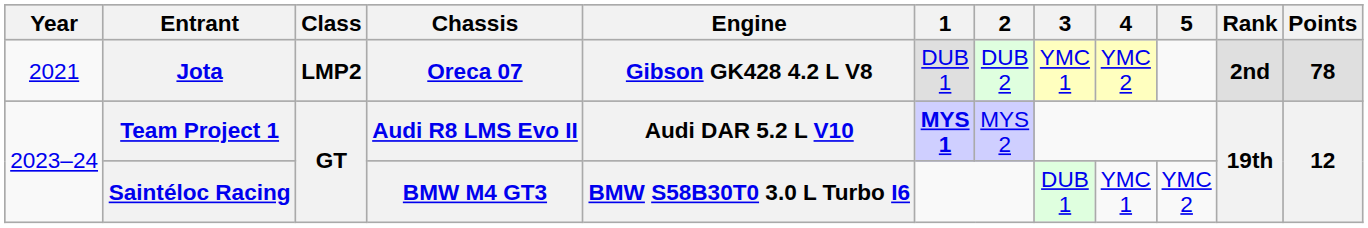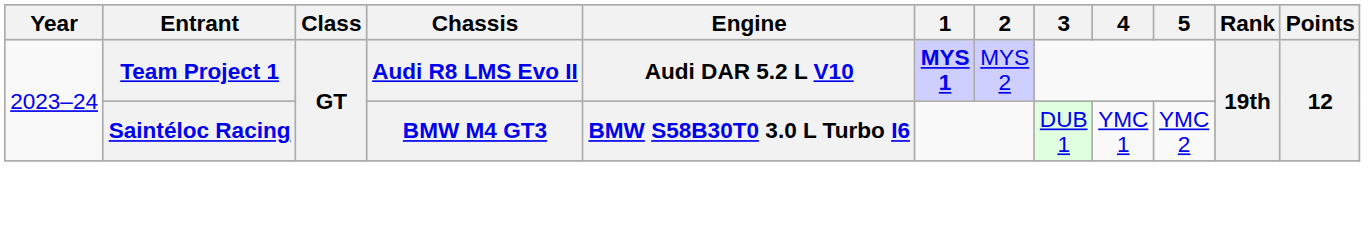 <table class="wikitable" style="text-align:center; font-size:85%">
 <tr>
 <th>Year</th>
 <th>Entrant</th>
 <th>Class</th>
 <th>Chassis</th>
 <th>Engine</th>
 <th>1</th>
 <th>2</th>
 <th>3</th>
 <th>4</th>
 <th>5</th>
 <th>Rank</th>
 <th>Points</th>
-</tr>
-<tr>
-<td><a href='#'>2021</a></td>
-<th nowrap><a href='#'>Jota</a></th>
-<th>LMP2</th>
-<th nowrap><a href='#'>Oreca 07</a></th>
-<th nowrap><a href='#'>Gibson</a> GK428 4.2 L V8</th>
-<td style="background:#DFDFDF;"><a href='#'>DUB<br>1</a><br></td>
-<td style="background:#DFFFDF;"><a href='#'>DUB<br>2</a><br></td>
-<td style="background:#FFFFBF;"><a href='#'>YMC<br>1</a><br></td>
-<td style="background:#FFFFBF;"><a href='#'>YMC<br>2</a><br></td>
-<td></td>
-<th style="background:#DFDFDF;">2nd</th>
-<th style="background:#DFDFDF;">78</th>
 </tr>
 <tr>
 <td rowspan="2" nowrap><a href='#'>2023–24</a></td>
 <th nowrap><a href='#'>Team Project 1</a></th>
 <th rowspan="2">GT</th>
 <th nowrap><a href='#'>Audi R8 LMS Evo II</a></th>
 <th nowrap>Audi DAR 5.2 L <a href='#'>V10</a></th>
 <td style="background:#CFCFFF;"><strong><a href='#'>MYS<br>1</a><br></strong></td>
 <td style="background:#CFCFFF;"><a href='#'>MYS<br>2</a><br></td>
 <td colspan=3></td>
 <th rowspan="2">19th</th>
 <th rowspan="2">12</th>
 </tr>
 <tr>
 <th nowrap><a href='#'>Saintéloc Racing</a></th>
 <th nowrap><a href='#'>BMW M4 GT3</a></th>
 <th nowrap><a href='#'>BMW</a> <a href='#'>S58B30T0</a> 3.0 L Turbo <a href='#'>I6</a></th>
 <td colspan=2></td>
 <td style="background:#DFFFDF;"><a href='#'>DUB<br>1</a><br></td>
 <td style="background:#;"><a href='#'>YMC<br>1</a></td>
 <td style="background:#;"><a href='#'>YMC<br>2</a></td>
 </tr>
 </table>
